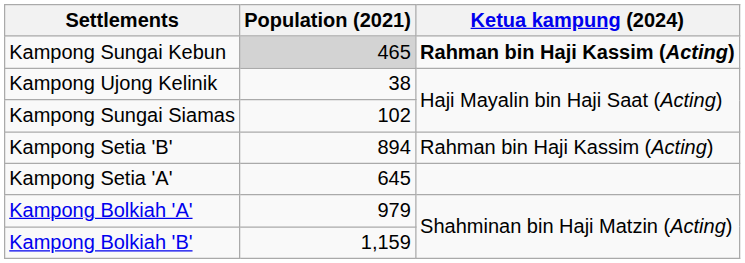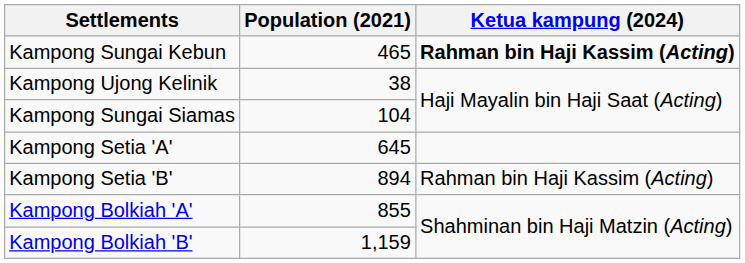 <table class="wikitable">
 <tr>
 <th>Settlements</th>
 <th>Population (2021)</th>
 <th><a href='#'>Ketua kampung</a> (2024)</th>
 </tr>
 <tr>
 <td>Kampong Sungai Kebun</td>
-<td align="right" style="background: lightgrey;">465</td>
+<td align="right">465</td>
 <td><strong>Rahman bin Haji Kassim (<em>Acting</em>)</strong></td>
 </tr>
 <tr>
 <td>Kampong Ujong Kelinik</td>
 <td align="right">38</td>
 <td rowspan="2">Haji Mayalin bin Haji Saat (<em>Acting</em>)</td>
 </tr>
 <tr>
 <td>Kampong Sungai Siamas</td>
-<td align="right">102</td>
+<td align="right">104</td>
+</tr>
+<tr>
+<td>Kampong Setia 'A'</td>
+<td align="right">645</td>
+<td></td>
 </tr>
 <tr>
 <td>Kampong Setia 'B'</td>
 <td align="right">894</td>
 <td>Rahman bin Haji Kassim (<em>Acting</em>)</td>
 </tr>
 <tr>
-<td>Kampong Setia 'A'</td>
-<td align="right">645</td>
-<td></td>
-</tr>
-<tr>
 <td><a href='#'>Kampong Bolkiah 'A'</a></td>
-<td align="right">979</td>
+<td align="right">855</td>
 <td rowspan="2">Shahminan bin Haji Matzin (<em>Acting</em>)</td>
 </tr>
 <tr>
 <td><a href='#'>Kampong Bolkiah 'B'</a></td>
 <td align="right">1,159</td>
 </tr>
 </table>
